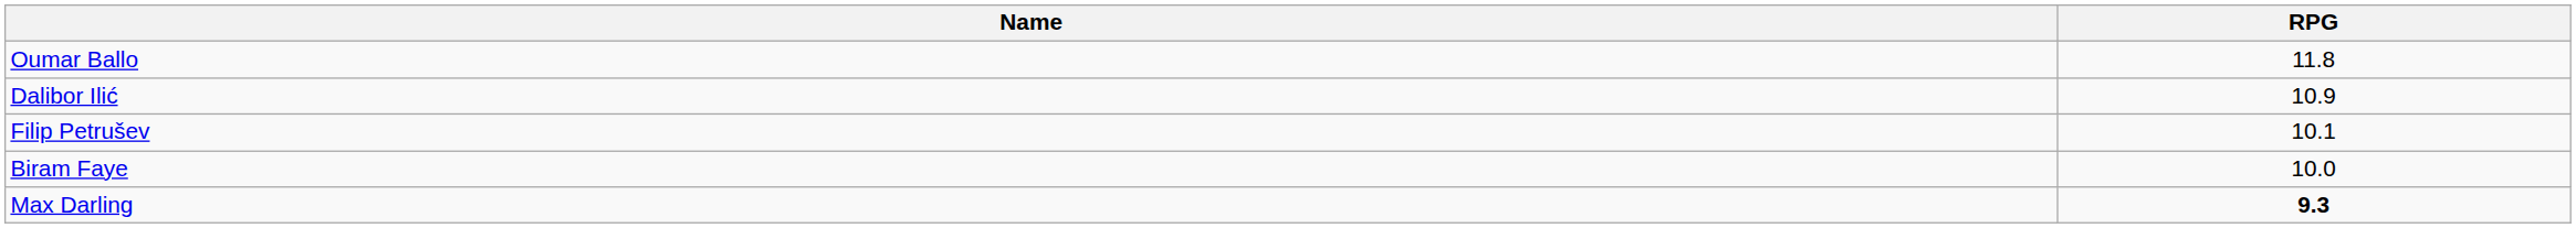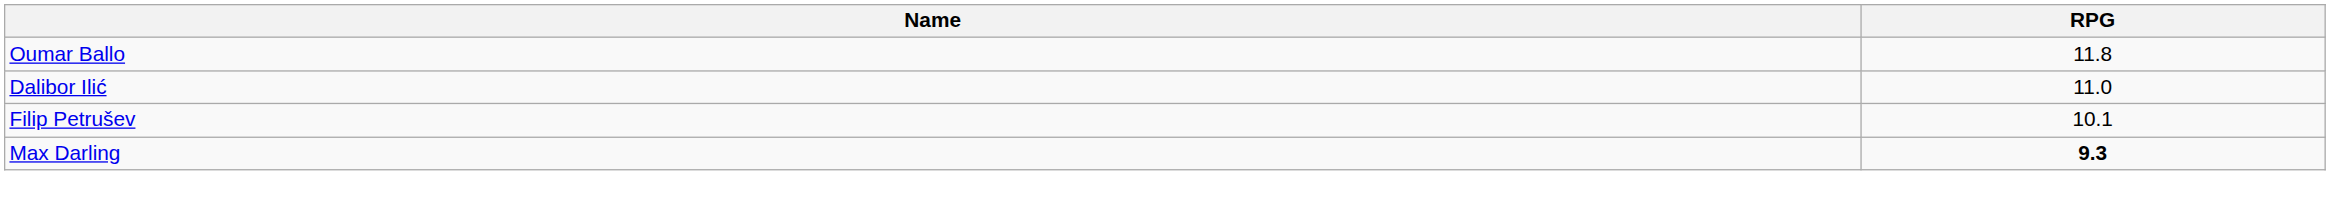 <table class=wikitable width="90%">
 <tr>
 <th width="80%">Name</th>
 <th width="20%">RPG</th>
 </tr>
 <tr>
 <td> <a href='#'>Oumar Ballo</a></td>
 <td align=center>11.8</td>
 </tr>
 <tr>
 <td> <a href='#'>Dalibor Ilić</a></td>
-<td align=center>10.9</td>
+<td align=center>11.0</td>
 </tr>
 <tr>
 <td> <a href='#'>Filip Petrušev</a></td>
 <td align=center>10.1</td>
 </tr>
 <tr>
-<td> <a href='#'>Biram Faye</a></td>
-<td align=center>10.0</td>
-</tr>
-<tr>
 <td> <a href='#'>Max Darling</a></td>
 <td align=center><strong>9.3</strong></td>
 </tr>
 </table>
